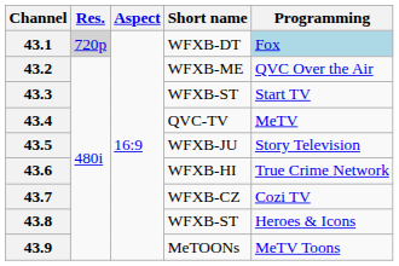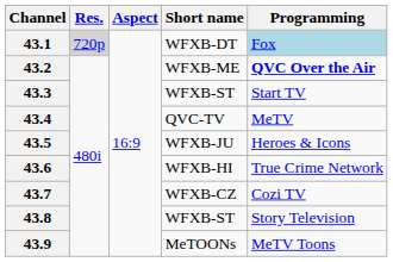 <table class="wikitable">
 <tr>
 <th scope = "col">Channel</th>
 <th scope = "col"><a href='#'>Res.</a></th>
 <th scope = "col"><a href='#'>Aspect</a></th>
 <th scope = "col">Short name</th>
 <th scope = "col">Programming</th>
 </tr>
 <tr>
 <th scope = "row">43.1</th>
 <td style="background: lightgrey;"><a href='#'>720p</a></td>
 <td rowspan="9"><a href='#'>16:9</a></td>
 <td>WFXB-DT</td>
 <td style="background: lightblue;"><a href='#'>Fox</a></td>
 </tr>
 <tr>
 <th scope = "row">43.2</th>
 <td rowspan="8"><a href='#'>480i</a></td>
 <td>WFXB-ME</td>
-<td><a href='#'>QVC Over the Air</a></td>
+<td><strong><a href='#'>QVC Over the Air</a></strong></td>
 </tr>
 <tr>
 <th scope = "row">43.3</th>
 <td>WFXB-ST</td>
 <td><a href='#'>Start TV</a></td>
 </tr>
 <tr>
 <th scope = "row">43.4</th>
 <td>QVC-TV</td>
 <td><a href='#'>MeTV</a></td>
 </tr>
 <tr>
 <th scope = "row">43.5</th>
 <td>WFXB-JU</td>
-<td><a href='#'>Story Television</a></td>
+<td><a href='#'>Heroes & Icons</a></td>
 </tr>
 <tr>
 <th scope = "row">43.6</th>
 <td>WFXB-HI</td>
 <td><a href='#'>True Crime Network</a></td>
 </tr>
 <tr>
 <th scope = "row">43.7</th>
 <td>WFXB-CZ</td>
 <td><a href='#'>Cozi TV</a></td>
 </tr>
 <tr>
 <th scope = "row">43.8</th>
 <td>WFXB-ST</td>
-<td><a href='#'>Heroes & Icons</a></td>
+<td><a href='#'>Story Television</a></td>
 </tr>
 <tr>
 <th scope = "row">43.9</th>
 <td>MeTOONs</td>
 <td><a href='#'>MeTV Toons</a></td>
 </tr>
 </table>
